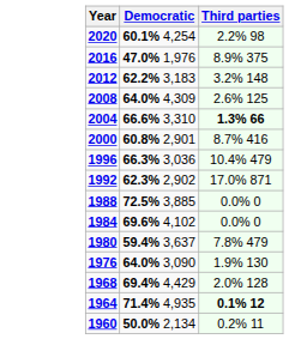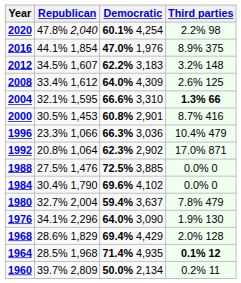 <table class="wikitable" style="float:right; font-size:95%;">
 <tr bgcolor=lightgrey>
 <th>Year</th>
+<th><a href='#'>Republican</a></th>
 <th><a href='#'>Democratic</a></th>
 <th><a href='#'>Third parties</a></th>
 </tr>
 <tr>
 <td style="text-align:center;" ><strong><a href='#'>2020</a></strong></td>
+<td style="text-align:center;" >47.8% <em>2,040</td>
 <td style="text-align:center;" ><strong>60.1%</strong> </em>4,254<em></td>
 <td style="text-align:center; background:honeyDew;">2.2% </em>98<em></td>
 </tr>
 <tr>
 <td style="text-align:center;" ><strong><a href='#'>2016</a></strong></td>
+<td style="text-align:center;" >44.1% </em>1,854<em></td>
 <td style="text-align:center;" ><strong>47.0%</strong> </em>1,976<em></td>
 <td style="text-align:center; background:honeyDew;">8.9% </em>375<em></td>
 </tr>
 <tr>
 <td style="text-align:center;" ><strong><a href='#'>2012</a></strong></td>
+<td style="text-align:center;" >34.5% </em>1,607<em></td>
 <td style="text-align:center;" ><strong>62.2%</strong> </em>3,183<em></td>
 <td style="text-align:center; background:honeyDew;">3.2% </em>148<em></td>
 </tr>
 <tr>
 <td style="text-align:center;" ><strong><a href='#'>2008</a></strong></td>
+<td style="text-align:center;" >33.4% </em>1,612<em></td>
 <td style="text-align:center;" ><strong>64.0%</strong> </em>4,309<em></td>
 <td style="text-align:center; background:honeyDew;">2.6% </em>125<em></td>
 </tr>
 <tr>
 <td style="text-align:center;" ><strong><a href='#'>2004</a></strong></td>
+<td style="text-align:center;" >32.1% </em>1,595<em></td>
 <td style="text-align:center;" ><strong>66.6%</strong> </em>3,310<em></td>
 <td style="text-align:center; background:honeyDew;"><strong>1.3% </em>66<em></strong></td>
 </tr>
 <tr>
 <td style="text-align:center;" ><strong><a href='#'>2000</a></strong></td>
+<td style="text-align:center;" >30.5% </em>1,453<em></td>
 <td style="text-align:center;" ><strong>60.8%</strong> </em>2,901<em></td>
 <td style="text-align:center; background:honeyDew;">8.7% </em>416<em></td>
 </tr>
 <tr>
 <td style="text-align:center;" ><strong><a href='#'>1996</a></strong></td>
+<td style="text-align:center;" >23.3% </em>1,066<em></td>
 <td style="text-align:center;" ><strong>66.3%</strong> </em>3,036<em></td>
 <td style="text-align:center; background:honeyDew;">10.4% </em>479<em></td>
 </tr>
 <tr>
 <td style="text-align:center;" ><strong><a href='#'>1992</a></strong></td>
+<td style="text-align:center;" >20.8% </em>1,064<em></td>
 <td style="text-align:center;" ><strong>62.3%</strong> </em>2,902<em></td>
 <td style="text-align:center; background:honeyDew;">17.0% </em>871<em></td>
 </tr>
 <tr>
 <td style="text-align:center;" ><strong><a href='#'>1988</a></strong></td>
+<td style="text-align:center;" >27.5% </em>1,476<em></td>
 <td style="text-align:center;" ><strong>72.5%</strong> </em>3,885<em></td>
 <td style="text-align:center; background:honeyDew;">0.0% </em>0<em></td>
 </tr>
 <tr>
 <td style="text-align:center;" ><strong><a href='#'>1984</a></strong></td>
+<td style="text-align:center;" >30.4% </em>1,790<em></td>
 <td style="text-align:center;" ><strong>69.6%</strong> </em>4,102<em></td>
 <td style="text-align:center; background:honeyDew;">0.0% </em>0<em></td>
 </tr>
 <tr>
 <td style="text-align:center;" ><strong><a href='#'>1980</a></strong></td>
+<td style="text-align:center;" >32.7% </em>2,004<em></td>
 <td style="text-align:center;" ><strong>59.4%</strong> </em>3,637<em></td>
 <td style="text-align:center; background:honeyDew;">7.8% </em>479<em></td>
 </tr>
 <tr>
 <td style="text-align:center;" ><strong><a href='#'>1976</a></strong></td>
+<td style="text-align:center;" >34.1% </em>2,296<em></td>
 <td style="text-align:center;" ><strong>64.0%</strong> </em>3,090<em></td>
 <td style="text-align:center; background:honeyDew;">1.9% </em>130<em></td>
 </tr>
 <tr>
 <td style="text-align:center;" ><strong><a href='#'>1968</a></strong></td>
+<td style="text-align:center;" >28.6% </em>1,829<em></td>
 <td style="text-align:center;" ><strong>69.4%</strong> </em>4,429<em></td>
 <td style="text-align:center; background:honeyDew;">2.0% </em>128<em></td>
 </tr>
 <tr>
 <td style="text-align:center;" ><strong><a href='#'>1964</a></strong></td>
+<td style="text-align:center;" >28.5% </em>1,968<em></td>
 <td style="text-align:center;" ><strong>71.4%</strong> </em>4,935<em></td>
 <td style="text-align:center; background:honeyDew;"><strong>0.1% </em>12<em></strong></td>
 </tr>
 <tr>
 <td style="text-align:center;" ><strong><a href='#'>1960</a></strong></td>
+<td style="text-align:center;" >39.7% </em>2,809<em></td>
 <td style="text-align:center;" ><strong>50.0%</strong> </em>2,134<em></td>
 <td style="text-align:center; background:honeyDew;">0.2% </em>11<em></td>
 </tr>
 </table>
